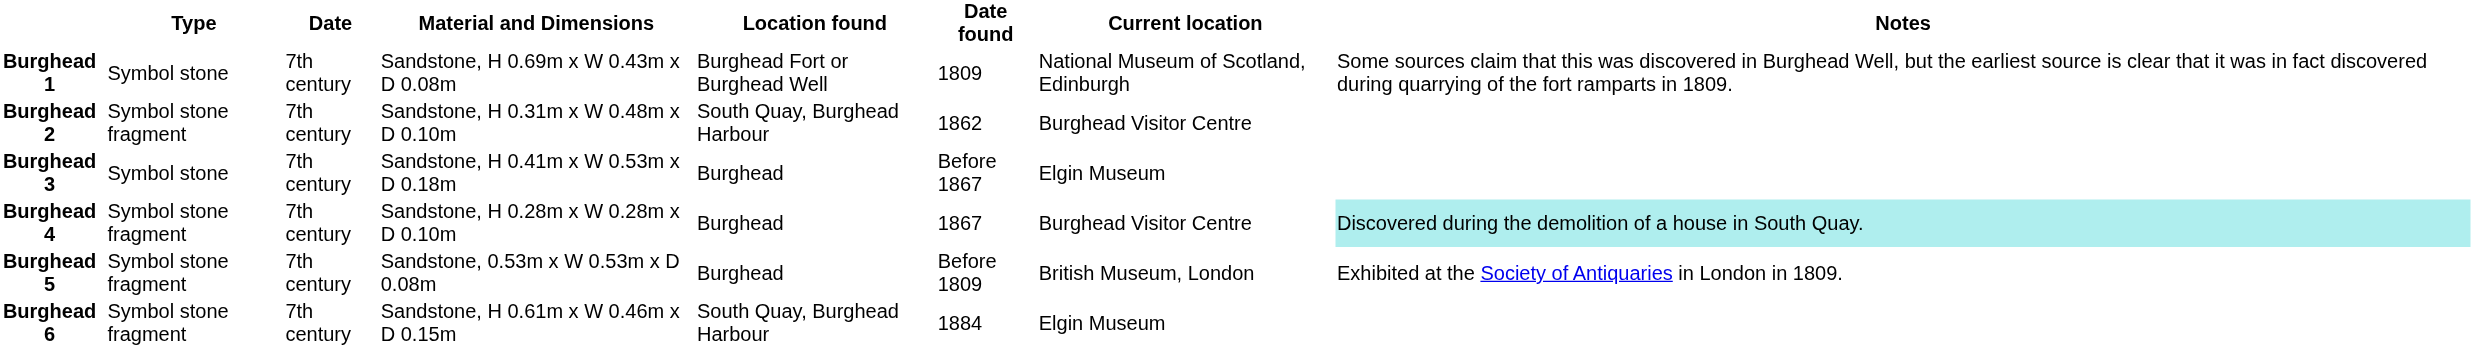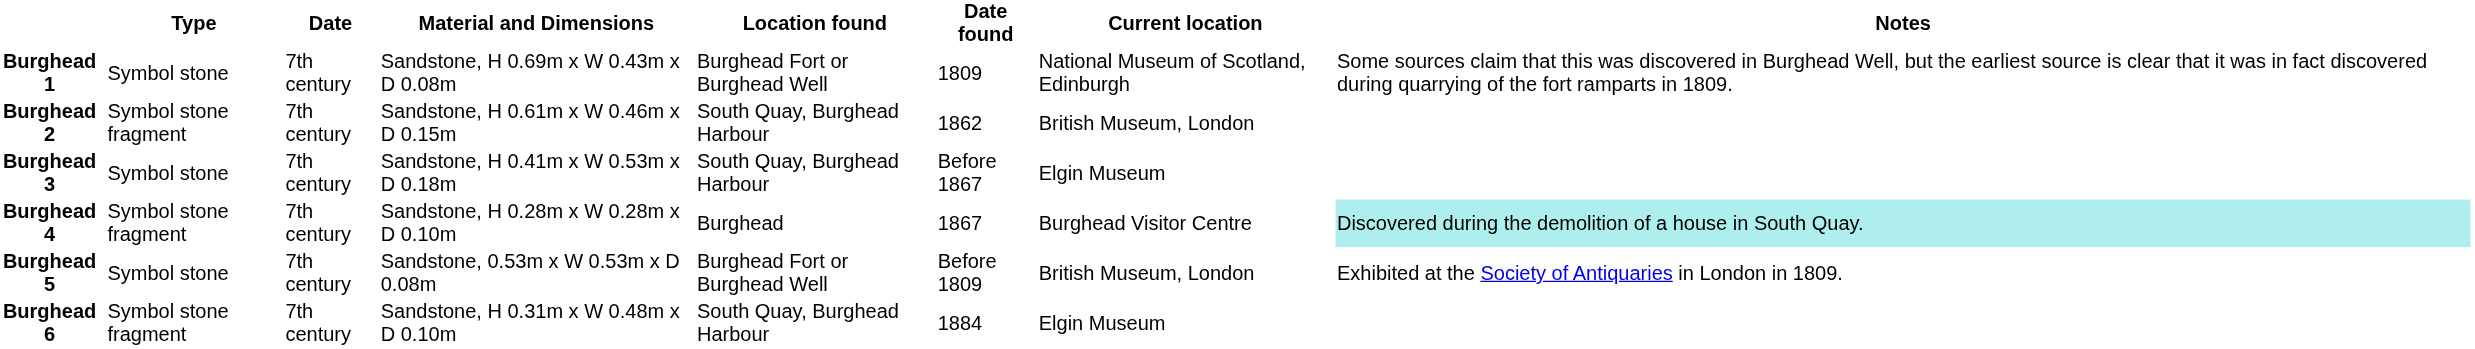 <table>
 <tr>
 <th></th>
 <th>Type</th>
 <th>Date</th>
 <th>Material and Dimensions</th>
 <th>Location found</th>
 <th>Date found</th>
 <th>Current location</th>
 <th>Notes</th>
 </tr>
 <tr>
 <th>Burghead 1</th>
 <td>Symbol stone</td>
 <td>7th century</td>
 <td>Sandstone, H 0.69m x W 0.43m x D 0.08m</td>
 <td>Burghead Fort or Burghead Well</td>
 <td>1809</td>
 <td>National Museum of Scotland, Edinburgh</td>
 <td>Some sources claim that this was discovered in Burghead Well, but the earliest source is clear that it was in fact discovered during quarrying of the fort ramparts in 1809.</td>
 </tr>
 <tr>
 <th>Burghead 2</th>
 <td>Symbol stone fragment</td>
 <td>7th century</td>
-<td>Sandstone, H 0.31m x W 0.48m x D 0.10m</td>
+<td>Sandstone, H 0.61m x W 0.46m x D 0.15m</td>
 <td>South Quay, Burghead Harbour</td>
 <td>1862</td>
-<td>Burghead Visitor Centre</td>
+<td>British Museum, London</td>
 <td></td>
 </tr>
 <tr>
 <th>Burghead 3</th>
 <td>Symbol stone</td>
 <td>7th century</td>
 <td>Sandstone, H 0.41m x W 0.53m x D 0.18m</td>
-<td>Burghead</td>
+<td>South Quay, Burghead Harbour</td>
 <td>Before 1867</td>
 <td>Elgin Museum</td>
 <td></td>
 </tr>
 <tr>
 <th>Burghead 4</th>
 <td>Symbol stone fragment</td>
 <td>7th century</td>
 <td>Sandstone, H 0.28m x W 0.28m x D 0.10m</td>
 <td>Burghead</td>
 <td>1867</td>
 <td>Burghead Visitor Centre</td>
 <td style="background: paleturquoise;">Discovered during the demolition of a house in South Quay.</td>
 </tr>
 <tr>
 <th>Burghead 5</th>
-<td>Symbol stone fragment</td>
+<td>Symbol stone</td>
 <td>7th century</td>
 <td>Sandstone, 0.53m x W 0.53m x D 0.08m</td>
-<td>Burghead</td>
+<td>Burghead Fort or Burghead Well</td>
 <td>Before 1809</td>
 <td>British Museum, London</td>
 <td>Exhibited at the <a href='#'>Society of Antiquaries</a> in London in 1809.</td>
 </tr>
 <tr>
 <th>Burghead 6</th>
 <td>Symbol stone fragment</td>
 <td>7th century</td>
-<td>Sandstone, H 0.61m x W 0.46m x D 0.15m</td>
+<td>Sandstone, H 0.31m x W 0.48m x D 0.10m</td>
 <td>South Quay, Burghead Harbour</td>
 <td>1884</td>
 <td>Elgin Museum</td>
 <td></td>
 </tr>
 </table>
